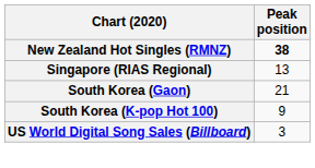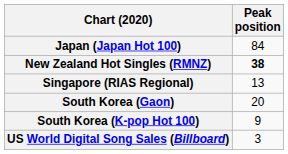 <table class="wikitable plainrowheaders sortable">
 <tr>
 <th scope="col">Chart (2020)</th>
 <th scope="col">Peak<br>position</th>
+</tr>
+<tr>
+<th scope="row">Japan (<a href='#'>Japan Hot 100</a>)</th>
+<td align="center">84</td>
 </tr>
 <tr>
 <th scope="row">New Zealand Hot Singles (<a href='#'>RMNZ</a>)</th>
 <td align="center"><strong>38</strong></td>
 </tr>
 <tr>
 <th scope="row">Singapore (RIAS Regional)</th>
 <td align="center">13</td>
 </tr>
 <tr>
 <th scope="row">South Korea (<a href='#'>Gaon</a>)</th>
-<td align="center">21</td>
+<td align="center">20</td>
 </tr>
 <tr>
 <th scope="row">South Korea (<a href='#'>K-pop Hot 100</a>)</th>
 <td align="center">9</td>
 </tr>
 <tr>
 <th scope="row">US <a href='#'>World Digital Song Sales</a> (<em><a href='#'>Billboard</a></em>)</th>
 <td align="center">3</td>
 </tr>
 </table>
